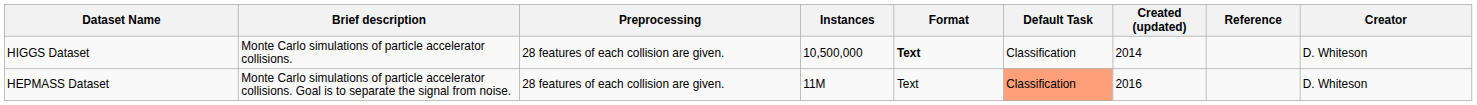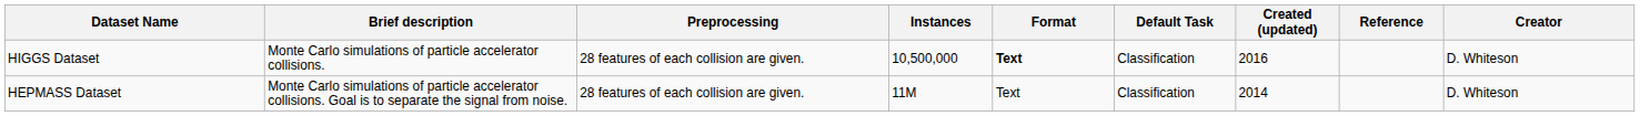 <table class="wikitable sortable" style="width: 100%">
 <tr>
 <th scope="col" style="width: 15%;">Dataset Name</th>
 <th scope="col" style="width: 18%;">Brief description</th>
 <th scope="col" style="width: 18%;">Preprocessing</th>
 <th scope="col" style="width: 6%;">Instances</th>
 <th scope="col" style="width: 7%;">Format</th>
 <th scope="col" style="width: 7%;">Default Task</th>
 <th scope="col" style="width: 6%;">Created (updated)</th>
 <th scope="col" style="width: 6%;">Reference</th>
 <th scope="col" style="width: 11%;">Creator</th>
 </tr>
 <tr>
 <td>HIGGS Dataset</td>
 <td>Monte Carlo simulations of particle accelerator collisions.</td>
 <td>28 features of each collision are given.</td>
 <td>10,500,000</td>
 <td><strong>Text</strong></td>
 <td>Classification</td>
-<td>2014</td>
+<td>2016</td>
 <td></td>
 <td>D. Whiteson</td>
 </tr>
 <tr>
 <td>HEPMASS Dataset</td>
 <td>Monte Carlo simulations of particle accelerator collisions. Goal is to separate the signal from noise.</td>
 <td>28 features of each collision are given.</td>
 <td>11M</td>
 <td>Text</td>
-<td style="background: lightsalmon;">Classification</td>
-<td>2016</td>
+<td>Classification</td>
+<td>2014</td>
 <td></td>
 <td>D. Whiteson</td>
 </tr>
 </table>
